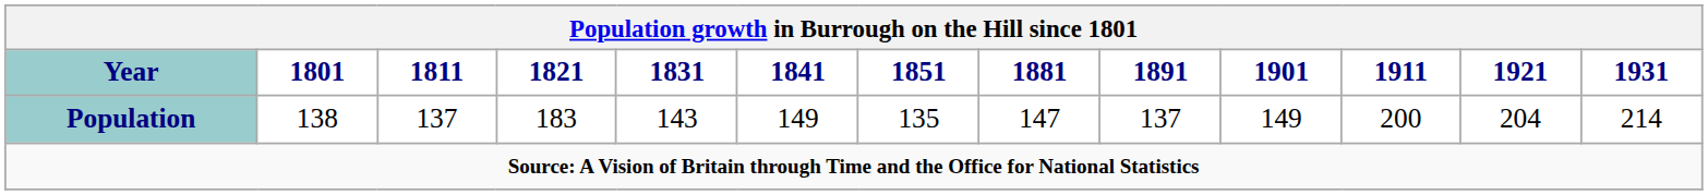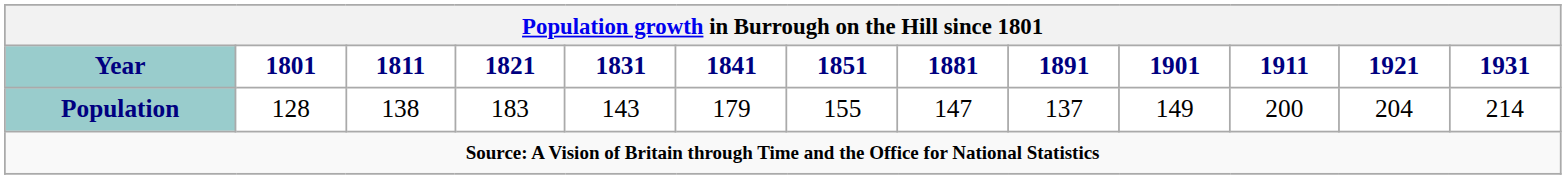 <table class="wikitable" style="font-size:90%; width:70%; border:0; text-align:center; line-height:120%;">
 <tr>
 <th colspan="16" style="text-align:center;font-size:90%;"><a href='#'>Population growth</a> in Burrough on the Hill since 1801</th>
 </tr>
 <tr>
 <th style="background:#9cc; color:navy; height:17px;">Year</th>
 <th style="background:#fff; color:navy;">1801</th>
 <th style="background:#fff; color:navy;">1811</th>
 <th style="background:#fff; color:navy;">1821</th>
 <th style="background:#fff; color:navy;">1831</th>
 <th style="background:#fff; color:navy;">1841</th>
 <th style="background:#fff; color:navy;">1851</th>
 <th style="background:#fff; color:navy;">1881</th>
 <th style="background:#fff; color:navy;">1891</th>
 <th style="background:#fff; color:navy;">1901</th>
 <th style="background:#fff; color:navy;">1911</th>
 <th style="background:#fff; color:navy;">1921</th>
 <th style="background:#fff; color:navy;">1931</th>
 </tr>
 <tr style="text-align:center;">
 <th style="background:#9cc; color:navy; height:17px;">Population</th>
+<td style="background:#fff; color:black;">128</td>
 <td style="background:#fff; color:black;">138</td>
-<td style="background:#fff; color:black;">137</td>
 <td style="background:#fff; color:black;">183</td>
 <td style="background:#fff; color:black;">143</td>
-<td style="background:#fff; color:black;">149</td>
-<td style="background:#fff; color:black;">135</td>
+<td style="background:#fff; color:black;">179</td>
+<td style="background:#fff; color:black;">155</td>
 <td style="background:#fff; color:black;">147</td>
 <td style="background:#fff; color:black;">137</td>
 <td style="background:#fff; color:black;">149</td>
 <td style="background:#fff; color:black;">200</td>
 <td style="background:#fff; color:black;">204</td>
 <td style="background:#fff; color:black;">214</td>
 </tr>
 <tr>
 <td colspan="16" style="text-align:center;font-size:90%;"><small><strong>Source: A Vision of Britain through Time and the Office for National Statistics</strong></small></td>
 </tr>
 </table>
